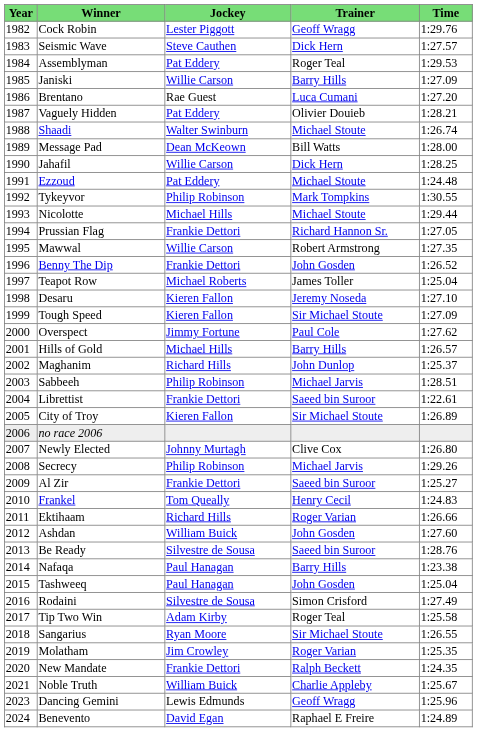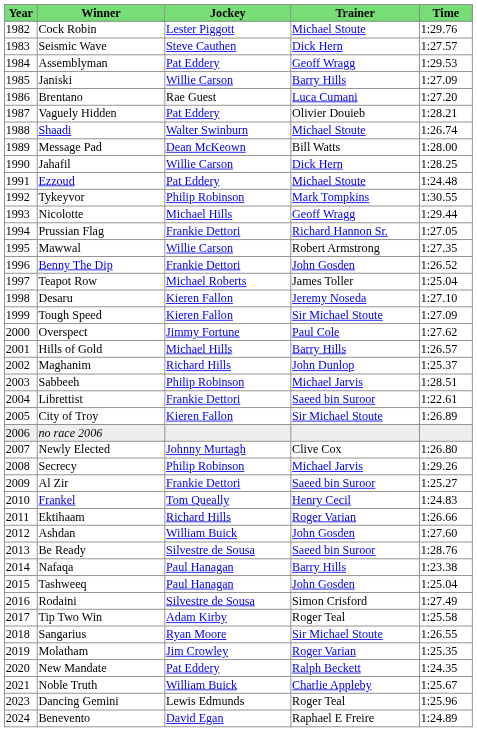 <table class = "sortable" | border="1" style="border-collapse: collapse; font-size:90%">
 <tr bgcolor="#77dd77" align="center">
 <th style="width:36px;">Year</th>
 <th style="width:149px;">Winner</th>
 <th style="width:147px;">Jockey</th>
 <th style="width:150px;">Trainer</th>
 <th style="width:60px">Time</th>
 </tr>
 <tr>
 <td>1982</td>
 <td>Cock Robin</td>
 <td><a href='#'>Lester Piggott</a></td>
-<td><a href='#'>Geoff Wragg</a></td>
+<td><a href='#'>Michael Stoute</a></td>
 <td>1:29.76</td>
 </tr>
 <tr>
 <td>1983</td>
 <td>Seismic Wave</td>
 <td><a href='#'>Steve Cauthen</a></td>
 <td><a href='#'>Dick Hern</a></td>
 <td>1:27.57</td>
 </tr>
 <tr>
 <td>1984</td>
 <td>Assemblyman</td>
 <td><a href='#'>Pat Eddery</a></td>
-<td>Roger Teal</td>
+<td><a href='#'>Geoff Wragg</a></td>
 <td>1:29.53</td>
 </tr>
 <tr>
 <td>1985</td>
 <td>Janiski</td>
 <td><a href='#'>Willie Carson</a></td>
 <td><a href='#'>Barry Hills</a></td>
 <td>1:27.09</td>
 </tr>
 <tr>
 <td>1986</td>
 <td>Brentano</td>
 <td>Rae Guest</td>
 <td><a href='#'>Luca Cumani</a></td>
 <td>1:27.20</td>
 </tr>
 <tr>
 <td>1987</td>
 <td>Vaguely Hidden</td>
 <td><a href='#'>Pat Eddery</a></td>
 <td>Olivier Douieb</td>
 <td>1:28.21</td>
 </tr>
 <tr>
 <td>1988</td>
 <td><a href='#'>Shaadi</a></td>
 <td><a href='#'>Walter Swinburn</a></td>
 <td><a href='#'>Michael Stoute</a></td>
 <td>1:26.74</td>
 </tr>
 <tr>
 <td>1989</td>
 <td>Message Pad</td>
 <td><a href='#'>Dean McKeown</a></td>
 <td>Bill Watts</td>
 <td>1:28.00</td>
 </tr>
 <tr>
 <td>1990</td>
 <td>Jahafil</td>
 <td><a href='#'>Willie Carson</a></td>
 <td><a href='#'>Dick Hern</a></td>
 <td>1:28.25</td>
 </tr>
 <tr>
 <td>1991</td>
 <td><a href='#'>Ezzoud</a></td>
 <td><a href='#'>Pat Eddery</a></td>
 <td><a href='#'>Michael Stoute</a></td>
 <td>1:24.48</td>
 </tr>
 <tr>
 <td>1992</td>
 <td>Tykeyvor</td>
 <td><a href='#'>Philip Robinson</a></td>
 <td><a href='#'>Mark Tompkins</a></td>
 <td>1:30.55</td>
 </tr>
 <tr>
 <td>1993</td>
 <td>Nicolotte</td>
 <td><a href='#'>Michael Hills</a></td>
-<td><a href='#'>Michael Stoute</a></td>
+<td><a href='#'>Geoff Wragg</a></td>
 <td>1:29.44</td>
 </tr>
 <tr>
 <td>1994</td>
 <td>Prussian Flag</td>
 <td><a href='#'>Frankie Dettori</a></td>
 <td><a href='#'>Richard Hannon Sr.</a></td>
 <td>1:27.05</td>
 </tr>
 <tr>
 <td>1995</td>
 <td>Mawwal</td>
 <td><a href='#'>Willie Carson</a></td>
 <td>Robert Armstrong</td>
 <td>1:27.35</td>
 </tr>
 <tr>
 <td>1996</td>
 <td><a href='#'>Benny The Dip</a></td>
 <td><a href='#'>Frankie Dettori</a></td>
 <td><a href='#'>John Gosden</a></td>
 <td>1:26.52</td>
 </tr>
 <tr>
 <td>1997</td>
 <td>Teapot Row</td>
 <td><a href='#'>Michael Roberts</a></td>
 <td>James Toller</td>
 <td>1:25.04</td>
 </tr>
 <tr>
 <td>1998</td>
 <td>Desaru</td>
 <td><a href='#'>Kieren Fallon</a></td>
 <td><a href='#'>Jeremy Noseda</a></td>
 <td>1:27.10</td>
 </tr>
 <tr>
 <td>1999</td>
 <td>Tough Speed</td>
 <td><a href='#'>Kieren Fallon</a></td>
 <td><a href='#'>Sir Michael Stoute</a></td>
 <td>1:27.09</td>
 </tr>
 <tr>
 <td>2000</td>
 <td>Overspect</td>
 <td><a href='#'>Jimmy Fortune</a></td>
 <td><a href='#'>Paul Cole</a></td>
 <td>1:27.62</td>
 </tr>
 <tr>
 <td>2001</td>
 <td>Hills of Gold</td>
 <td><a href='#'>Michael Hills</a></td>
 <td><a href='#'>Barry Hills</a></td>
 <td>1:26.57</td>
 </tr>
 <tr>
 <td>2002</td>
 <td>Maghanim</td>
 <td><a href='#'>Richard Hills</a></td>
 <td><a href='#'>John Dunlop</a></td>
 <td>1:25.37</td>
 </tr>
 <tr>
 <td>2003</td>
 <td>Sabbeeh</td>
 <td><a href='#'>Philip Robinson</a></td>
 <td><a href='#'>Michael Jarvis</a></td>
 <td>1:28.51</td>
 </tr>
 <tr>
 <td>2004</td>
 <td>Librettist</td>
 <td><a href='#'>Frankie Dettori</a></td>
 <td><a href='#'>Saeed bin Suroor</a></td>
 <td>1:22.61</td>
 </tr>
 <tr>
 <td>2005</td>
 <td>City of Troy</td>
 <td><a href='#'>Kieren Fallon</a></td>
 <td><a href='#'>Sir Michael Stoute</a></td>
 <td>1:26.89</td>
 </tr>
 <tr bgcolor="#eeeeee">
 <td><span>2006</span></td>
 <td><em>no race 2006</em> </td>
 <td></td>
 <td></td>
 <td></td>
 </tr>
 <tr>
 <td>2007</td>
 <td>Newly Elected</td>
 <td><a href='#'>Johnny Murtagh</a></td>
 <td>Clive Cox</td>
 <td>1:26.80</td>
 </tr>
 <tr>
 <td>2008</td>
 <td>Secrecy</td>
 <td><a href='#'>Philip Robinson</a></td>
 <td><a href='#'>Michael Jarvis</a></td>
 <td>1:29.26</td>
 </tr>
 <tr>
 <td>2009</td>
 <td>Al Zir</td>
 <td><a href='#'>Frankie Dettori</a></td>
 <td><a href='#'>Saeed bin Suroor</a></td>
 <td>1:25.27</td>
 </tr>
 <tr>
 <td>2010</td>
 <td><a href='#'>Frankel</a></td>
 <td><a href='#'>Tom Queally</a></td>
 <td><a href='#'>Henry Cecil</a></td>
 <td>1:24.83</td>
 </tr>
 <tr>
 <td>2011</td>
 <td>Ektihaam</td>
 <td><a href='#'>Richard Hills</a></td>
 <td><a href='#'>Roger Varian</a></td>
 <td>1:26.66</td>
 </tr>
 <tr>
 <td>2012</td>
 <td>Ashdan</td>
 <td><a href='#'>William Buick</a></td>
 <td><a href='#'>John Gosden</a></td>
 <td>1:27.60</td>
 </tr>
 <tr>
 <td>2013</td>
 <td>Be Ready</td>
 <td><a href='#'>Silvestre de Sousa</a></td>
 <td><a href='#'>Saeed bin Suroor</a></td>
 <td>1:28.76</td>
 </tr>
 <tr>
 <td>2014</td>
 <td>Nafaqa</td>
 <td><a href='#'>Paul Hanagan</a></td>
 <td><a href='#'>Barry Hills</a></td>
 <td>1:23.38</td>
 </tr>
 <tr>
 <td>2015</td>
 <td>Tashweeq</td>
 <td><a href='#'>Paul Hanagan</a></td>
 <td><a href='#'>John Gosden</a></td>
 <td>1:25.04</td>
 </tr>
 <tr>
 <td>2016</td>
 <td>Rodaini</td>
 <td><a href='#'>Silvestre de Sousa</a></td>
 <td>Simon Crisford</td>
 <td>1:27.49</td>
 </tr>
 <tr>
 <td>2017</td>
 <td>Tip Two Win</td>
 <td><a href='#'>Adam Kirby</a></td>
 <td>Roger Teal</td>
 <td>1:25.58</td>
 </tr>
 <tr>
 <td>2018</td>
 <td>Sangarius</td>
 <td><a href='#'>Ryan Moore</a></td>
 <td><a href='#'>Sir Michael Stoute</a></td>
 <td>1:26.55</td>
 </tr>
 <tr>
 <td>2019</td>
 <td>Molatham</td>
 <td><a href='#'>Jim Crowley</a></td>
 <td><a href='#'>Roger Varian</a></td>
 <td>1:25.35</td>
 </tr>
 <tr>
 <td>2020</td>
 <td>New Mandate</td>
-<td><a href='#'>Frankie Dettori</a></td>
+<td><a href='#'>Pat Eddery</a></td>
 <td><a href='#'>Ralph Beckett</a></td>
 <td>1:24.35</td>
 </tr>
 <tr>
 <td>2021</td>
 <td>Noble Truth</td>
 <td><a href='#'>William Buick</a></td>
 <td><a href='#'>Charlie Appleby</a></td>
 <td>1:25.67</td>
 </tr>
 <tr>
 <td>2023</td>
 <td>Dancing Gemini</td>
 <td>Lewis Edmunds</td>
-<td><a href='#'>Geoff Wragg</a></td>
+<td>Roger Teal</td>
 <td>1:25.96</td>
 </tr>
 <tr>
 <td>2024</td>
 <td>Benevento</td>
 <td><a href='#'>David Egan</a></td>
 <td>Raphael E Freire</td>
 <td>1:24.89</td>
 </tr>
 </table>
